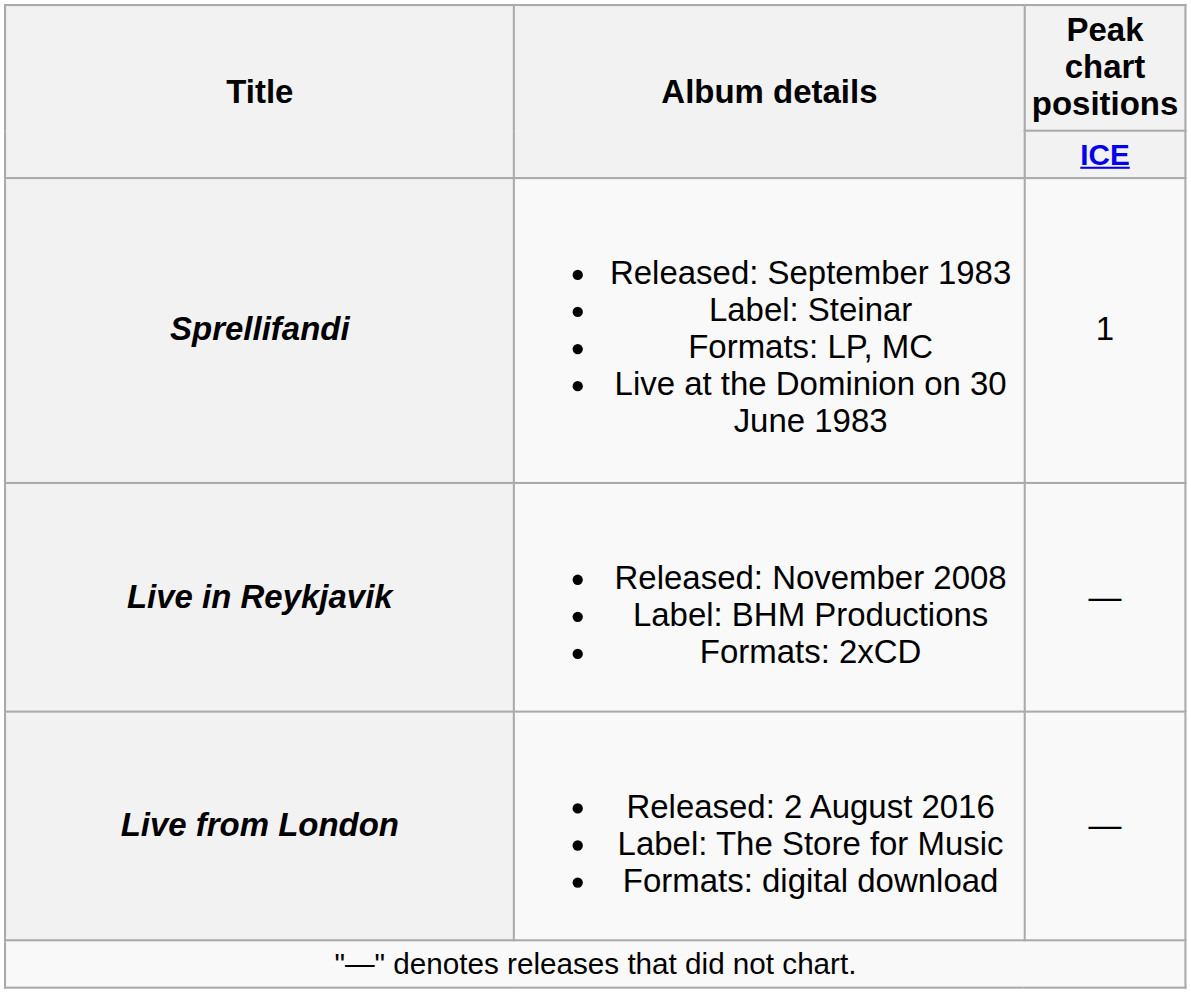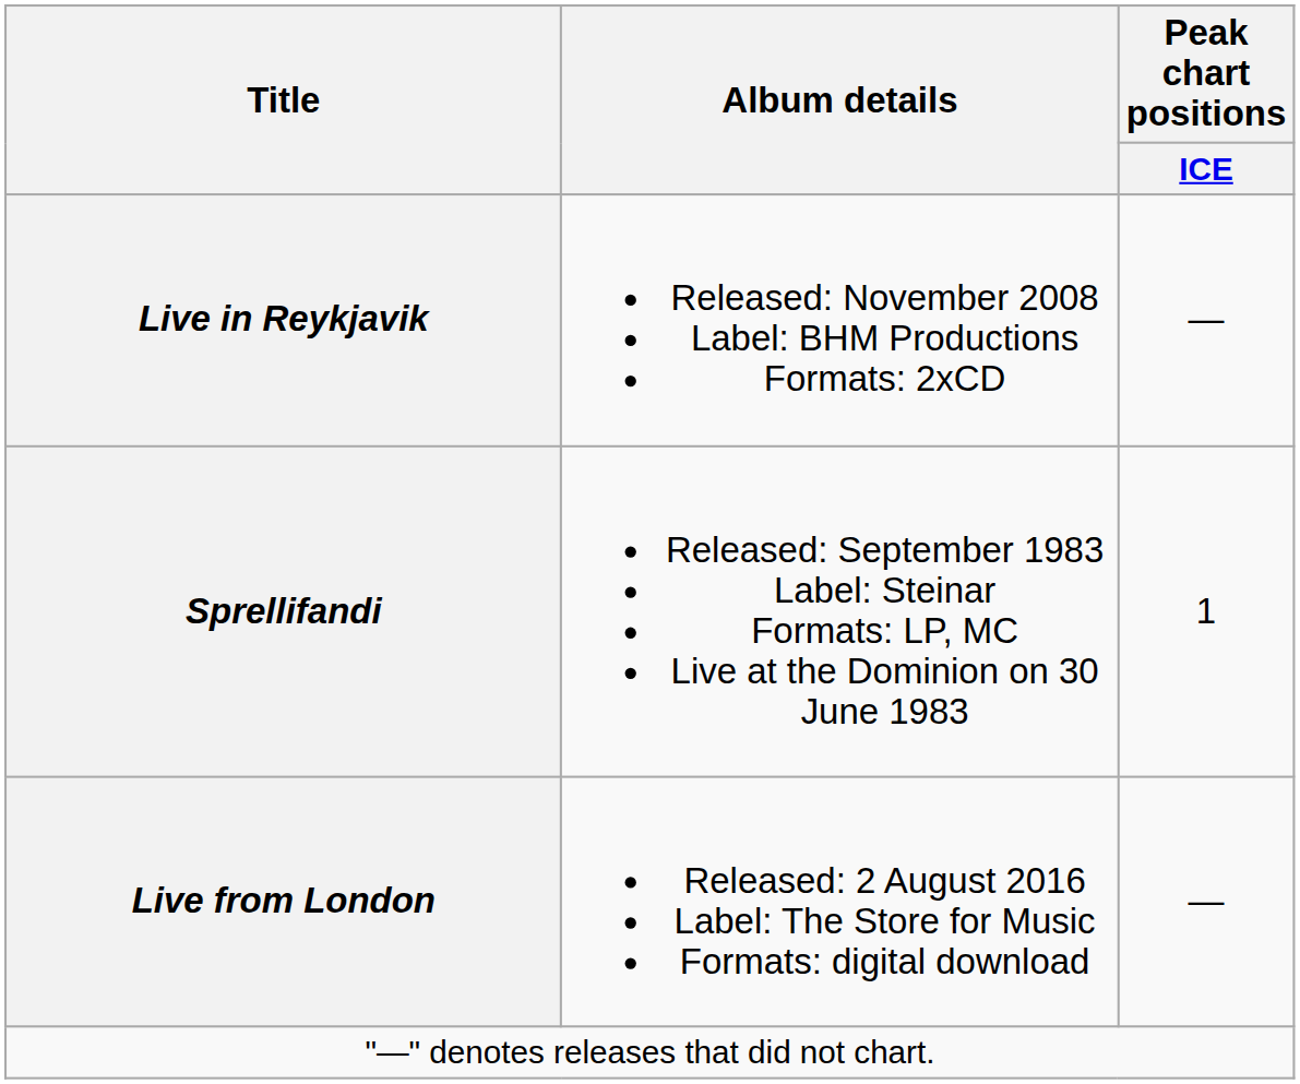 <table class="wikitable plainrowheaders" style="text-align:center;">
 <tr>
 <th rowspan="2" scope="col" style="width:15em;">Title</th>
 <th rowspan="2" scope="col" style="width:15em;">Album details</th>
 <th>Peak chart positions</th>
 </tr>
 <tr>
 <th scope="col" style="width:2em;font-size:90%;"><a href='#'>ICE</a><br></th>
 </tr>
 <tr>
+<th scope="row"><em>Live in Reykjavik</em></th>
+<td><br><ul><li>Released: November 2008</li><li>Label: BHM Productions</li><li>Formats: 2xCD</li></ul></td>
+<td>—</td>
+</tr>
+<tr>
 <th scope="row"><em>Sprellifandi</em></th>
 <td><br><ul><li>Released: September 1983</li><li>Label: Steinar</li><li>Formats: LP, MC</li><li>Live at the Dominion on 30 June 1983</li></ul></td>
 <td>1</td>
-</tr>
-<tr>
-<th scope="row"><em>Live in Reykjavik</em></th>
-<td><br><ul><li>Released: November 2008</li><li>Label: BHM Productions</li><li>Formats: 2xCD</li></ul></td>
-<td>—</td>
 </tr>
 <tr>
 <th scope="row"><em>Live from London</em></th>
 <td><br><ul><li>Released: 2 August 2016</li><li>Label: The Store for Music</li><li>Formats: digital download</li></ul></td>
 <td>—</td>
 </tr>
 <tr>
 <td colspan="3" style="font-size:90%">"—" denotes releases that did not chart.</td>
 </tr>
 </table>
